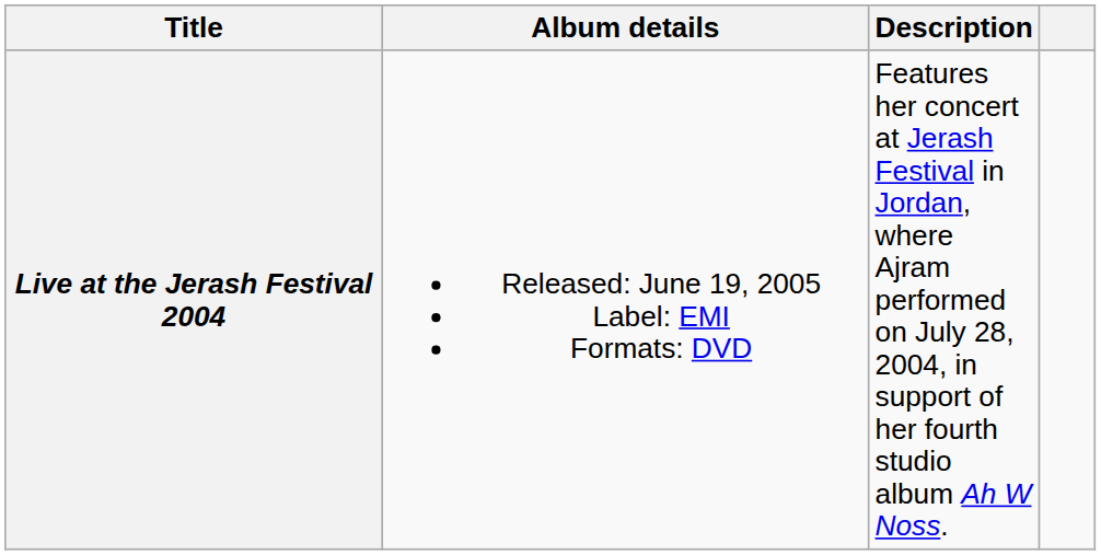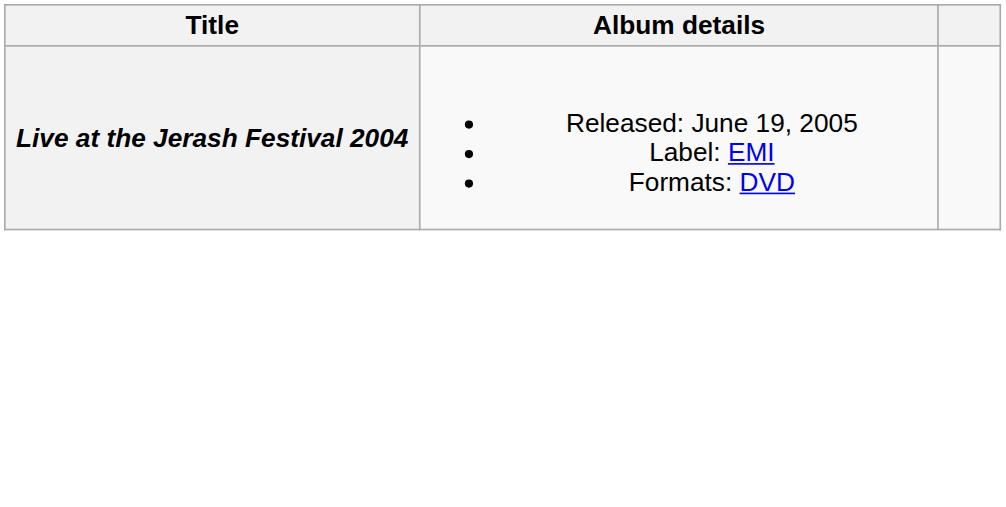 <table class="wikitable plainrowheaders" style="text-align:center;">
 <tr>
 <th scope="col" style="width:16em;">Title</th>
 <th scope="col" style="width:20em;">Album details</th>
-<th scope="col">Description</th>
 <th scope="col" style="width: 2em;"></th>
 </tr>
 <tr>
 <th scope="row"><em>Live at the Jerash Festival 2004</em></th>
 <td><br><ul><li>Released: June 19, 2005</li><li>Label: <a href='#'>EMI</a></li><li>Formats: <a href='#'>DVD</a></li></ul></td>
-<td style="text-align:left;">Features her concert at <a href='#'>Jerash Festival</a> in <a href='#'>Jordan</a>, where Ajram performed on July 28, 2004, in support of her fourth studio album <em><a href='#'>Ah W Noss</a></em>.</td>
 <td><br></td>
 </tr>
 </table>
